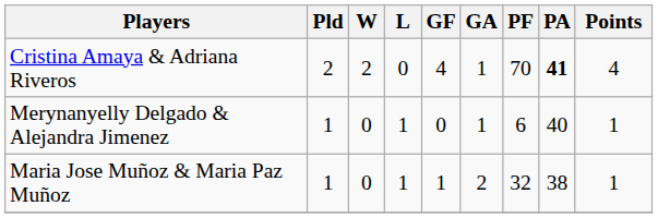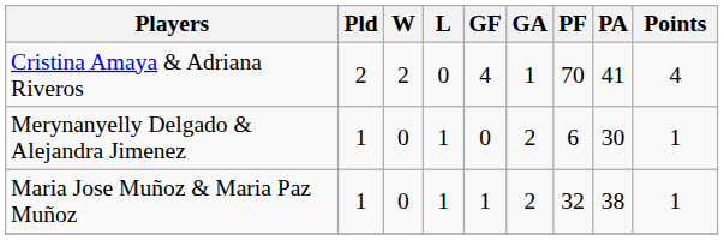 <table class=wikitable style="text-align:center">
 <tr>
 <th width=220>Players</th>
 <th width=20>Pld</th>
 <th width=20>W</th>
 <th width=20>L</th>
 <th width=20>GF</th>
 <th width=20>GA</th>
 <th width=20>PF</th>
 <th width=20>PA</th>
 <th width=50>Points</th>
 </tr>
 <tr>
 <td align=left> <a href='#'>Cristina Amaya</a> & Adriana Riveros</td>
 <td>2</td>
 <td>2</td>
 <td>0</td>
 <td>4</td>
 <td>1</td>
 <td>70</td>
-<td><strong>41</strong></td>
+<td>41</td>
 <td>4</td>
 </tr>
 <tr>
 <td align=left> Merynanyelly Delgado & Alejandra Jimenez</td>
 <td>1</td>
 <td>0</td>
 <td>1</td>
 <td>0</td>
-<td>1</td>
+<td>2</td>
 <td>6</td>
-<td>40</td>
+<td>30</td>
 <td>1</td>
 </tr>
 <tr>
 <td align=left> Maria Jose Muñoz & Maria Paz Muñoz</td>
 <td>1</td>
 <td>0</td>
 <td>1</td>
 <td>1</td>
 <td>2</td>
 <td>32</td>
 <td>38</td>
 <td>1</td>
 </tr>
 <tr>
 </tr>
 </table>
